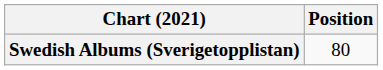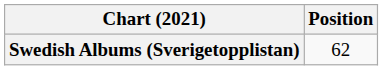 <table class="wikitable plainrowheaders" style="text-align:center">
 <tr>
 <th scope="col">Chart (2021)</th>
 <th scope="col">Position</th>
 </tr>
 <tr>
 <th scope="row">Swedish Albums (Sverigetopplistan)</th>
-<td>80</td>
+<td>62</td>
 </tr>
 </table>
